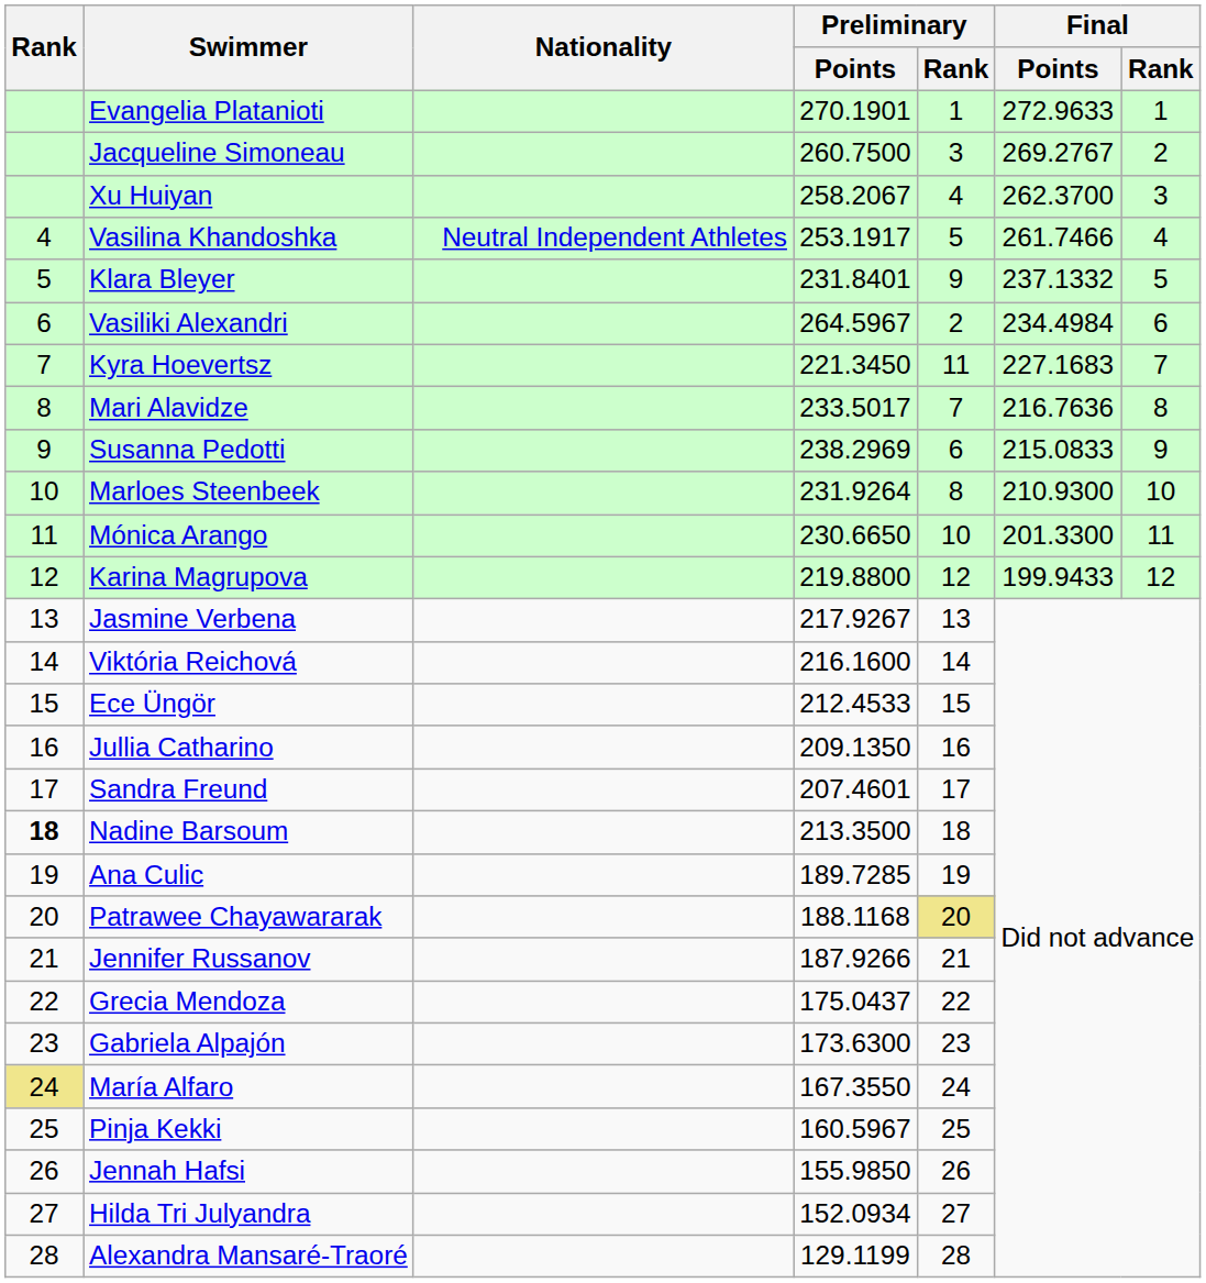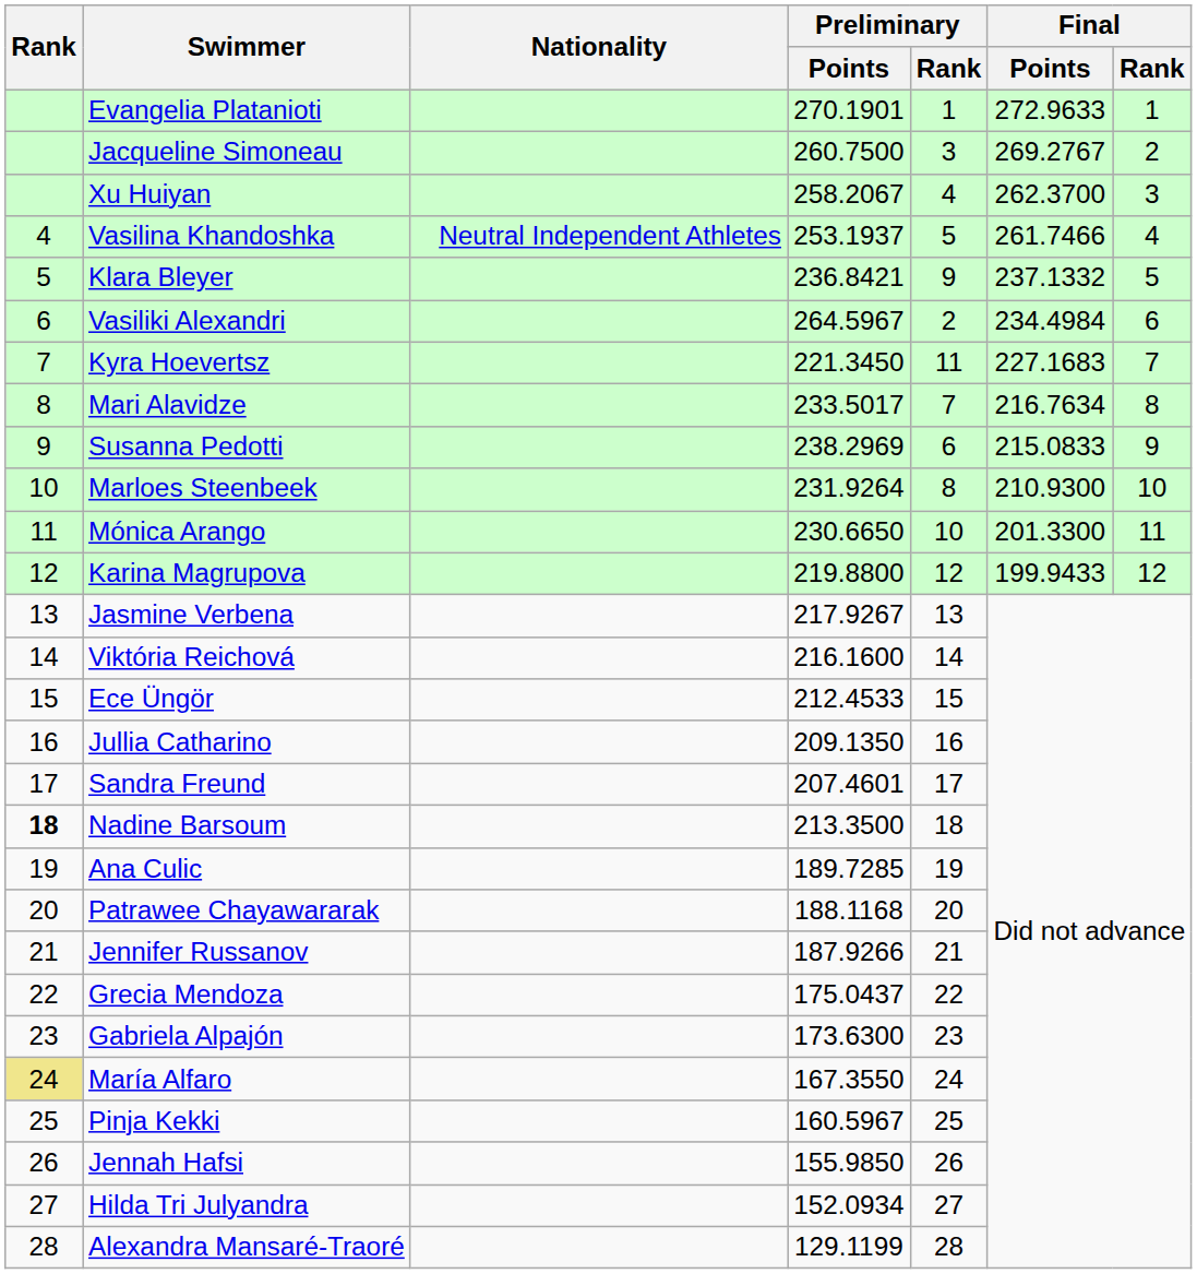 <table class="wikitable sortable" style="text-align:center">
 <tr>
 <th rowspan=2>Rank</th>
 <th rowspan=2>Swimmer</th>
 <th rowspan=2>Nationality</th>
 <th colspan=2>Preliminary</th>
 <th colspan=2>Final</th>
 </tr>
 <tr>
 <th>Points</th>
 <th>Rank</th>
 <th>Points</th>
 <th>Rank</th>
 </tr>
 <tr bgcolor=ccffcc>
 <td></td>
 <td align=left><a href='#'>Evangelia Platanioti</a></td>
 <td align=left></td>
 <td>270.1901</td>
 <td>1</td>
 <td>272.9633</td>
 <td>1</td>
 </tr>
 <tr bgcolor=ccffcc>
 <td></td>
 <td align=left><a href='#'>Jacqueline Simoneau</a></td>
 <td align=left></td>
 <td>260.7500</td>
 <td>3</td>
 <td>269.2767</td>
 <td>2</td>
 </tr>
 <tr bgcolor=ccffcc>
 <td></td>
 <td align=left><a href='#'>Xu Huiyan</a></td>
 <td align=left></td>
 <td>258.2067</td>
 <td>4</td>
 <td>262.3700</td>
 <td>3</td>
 </tr>
 <tr bgcolor=ccffcc>
 <td>4</td>
 <td align=left><a href='#'>Vasilina Khandoshka</a></td>
 <td align=left>   <a href='#'>Neutral Independent Athletes</a></td>
-<td>253.1917</td>
+<td>253.1937</td>
 <td>5</td>
 <td>261.7466</td>
 <td>4</td>
 </tr>
 <tr bgcolor=ccffcc>
 <td>5</td>
 <td align=left><a href='#'>Klara Bleyer</a></td>
 <td align=left></td>
-<td>231.8401</td>
+<td>236.8421</td>
 <td>9</td>
 <td>237.1332</td>
 <td>5</td>
 </tr>
 <tr bgcolor=ccffcc>
 <td>6</td>
 <td align=left><a href='#'>Vasiliki Alexandri</a></td>
 <td align=left></td>
 <td>264.5967</td>
 <td>2</td>
 <td>234.4984</td>
 <td>6</td>
 </tr>
 <tr bgcolor=ccffcc>
 <td>7</td>
 <td align=left><a href='#'>Kyra Hoevertsz</a></td>
 <td align=left></td>
 <td>221.3450</td>
 <td>11</td>
 <td>227.1683</td>
 <td>7</td>
 </tr>
 <tr bgcolor=ccffcc>
 <td>8</td>
 <td align=left><a href='#'>Mari Alavidze</a></td>
 <td align=left></td>
 <td>233.5017</td>
 <td>7</td>
-<td>216.7636</td>
+<td>216.7634</td>
 <td>8</td>
 </tr>
 <tr bgcolor=ccffcc>
 <td>9</td>
 <td align=left><a href='#'>Susanna Pedotti</a></td>
 <td align=left></td>
 <td>238.2969</td>
 <td>6</td>
 <td>215.0833</td>
 <td>9</td>
 </tr>
 <tr bgcolor=ccffcc>
 <td>10</td>
 <td align=left><a href='#'>Marloes Steenbeek</a></td>
 <td align=left></td>
 <td>231.9264</td>
 <td>8</td>
 <td>210.9300</td>
 <td>10</td>
 </tr>
 <tr bgcolor=ccffcc>
 <td>11</td>
 <td align=left><a href='#'>Mónica Arango</a></td>
 <td align=left></td>
 <td>230.6650</td>
 <td>10</td>
 <td>201.3300</td>
 <td>11</td>
 </tr>
 <tr bgcolor=ccffcc>
 <td>12</td>
 <td align=left><a href='#'>Karina Magrupova</a></td>
 <td align=left></td>
 <td>219.8800</td>
 <td>12</td>
 <td>199.9433</td>
 <td>12</td>
 </tr>
 <tr>
 <td>13</td>
 <td align=left><a href='#'>Jasmine Verbena</a></td>
 <td align=left></td>
 <td>217.9267</td>
 <td>13</td>
 <td colspan=2 rowspan=16>Did not advance</td>
 </tr>
 <tr>
 <td>14</td>
 <td align=left><a href='#'>Viktória Reichová</a></td>
 <td align=left></td>
 <td>216.1600</td>
 <td>14</td>
 </tr>
 <tr>
 <td>15</td>
 <td align=left><a href='#'>Ece Üngör</a></td>
 <td align=left></td>
 <td>212.4533</td>
 <td>15</td>
 </tr>
 <tr>
 <td>16</td>
 <td align=left><a href='#'>Jullia Catharino</a></td>
 <td align=left></td>
 <td>209.1350</td>
 <td>16</td>
 </tr>
 <tr>
 <td>17</td>
 <td align=left><a href='#'>Sandra Freund</a></td>
 <td align=left></td>
 <td>207.4601</td>
 <td>17</td>
 </tr>
 <tr>
 <td><strong>18</strong></td>
 <td align=left><a href='#'>Nadine Barsoum</a></td>
 <td align=left></td>
 <td>213.3500</td>
 <td>18</td>
 </tr>
 <tr>
 <td>19</td>
 <td align=left><a href='#'>Ana Culic</a></td>
 <td align=left></td>
 <td>189.7285</td>
 <td>19</td>
 </tr>
 <tr>
 <td>20</td>
 <td align=left><a href='#'>Patrawee Chayawararak</a></td>
 <td align=left></td>
 <td>188.1168</td>
-<td style="background: khaki;">20</td>
+<td>20</td>
 </tr>
 <tr>
 <td>21</td>
 <td align=left><a href='#'>Jennifer Russanov</a></td>
 <td align=left></td>
 <td>187.9266</td>
 <td>21</td>
 </tr>
 <tr>
 <td>22</td>
 <td align=left><a href='#'>Grecia Mendoza</a></td>
 <td align=left></td>
 <td>175.0437</td>
 <td>22</td>
 </tr>
 <tr>
 <td>23</td>
 <td align=left><a href='#'>Gabriela Alpajón</a></td>
 <td align=left></td>
 <td>173.6300</td>
 <td>23</td>
 </tr>
 <tr>
 <td style="background: khaki;">24</td>
 <td align=left><a href='#'>María Alfaro</a></td>
 <td align=left></td>
 <td>167.3550</td>
 <td>24</td>
 </tr>
 <tr>
 <td>25</td>
 <td align=left><a href='#'>Pinja Kekki</a></td>
 <td align=left></td>
 <td>160.5967</td>
 <td>25</td>
 </tr>
 <tr>
 <td>26</td>
 <td align=left><a href='#'>Jennah Hafsi</a></td>
 <td align=left></td>
 <td>155.9850</td>
 <td>26</td>
 </tr>
 <tr>
 <td>27</td>
 <td align=left><a href='#'>Hilda Tri Julyandra</a></td>
 <td align=left></td>
 <td>152.0934</td>
 <td>27</td>
 </tr>
 <tr>
 <td>28</td>
 <td align=left><a href='#'>Alexandra Mansaré-Traoré</a></td>
 <td align=left></td>
 <td>129.1199</td>
 <td>28</td>
 </tr>
 </table>
